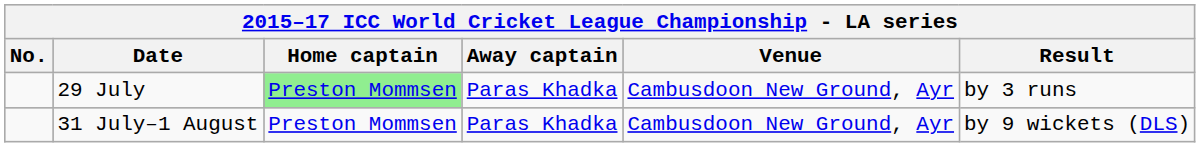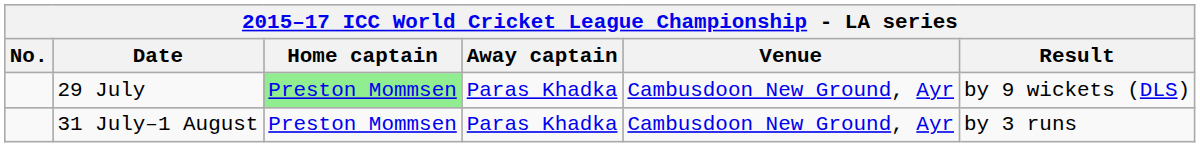 <table class="wikitable">
 <tr>
 <th colspan="9"><a href='#'>2015–17 ICC World Cricket League Championship</a> - LA series</th>
 </tr>
 <tr>
 <th>No.</th>
 <th>Date</th>
 <th>Home captain</th>
 <th>Away captain</th>
 <th>Venue</th>
 <th>Result</th>
 </tr>
 <tr>
 <td></td>
 <td>29 July</td>
 <td style="background: lightgreen;"><a href='#'>Preston Mommsen</a></td>
 <td><a href='#'>Paras Khadka</a></td>
 <td><a href='#'>Cambusdoon New Ground</a>, <a href='#'>Ayr</a></td>
-<td> by 3 runs</td>
+<td> by 9 wickets (<a href='#'>DLS</a>)</td>
 </tr>
 <tr>
 <td></td>
 <td>31 July–1 August</td>
 <td><a href='#'>Preston Mommsen</a></td>
 <td><a href='#'>Paras Khadka</a></td>
 <td><a href='#'>Cambusdoon New Ground</a>, <a href='#'>Ayr</a></td>
-<td> by 9 wickets (<a href='#'>DLS</a>)</td>
+<td> by 3 runs</td>
 </tr>
 </table>
